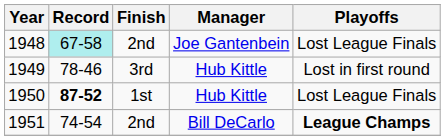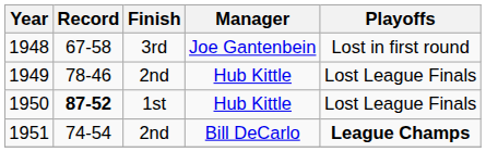 <table class="wikitable" style="text-align:center">
 <tr>
 <th>Year</th>
 <th>Record</th>
 <th>Finish</th>
 <th>Manager</th>
 <th>Playoffs</th>
 </tr>
 <tr>
 <td>1948</td>
-<td style="background: paleturquoise;">67-58</td>
-<td>2nd</td>
+<td>67-58</td>
+<td>3rd</td>
 <td><a href='#'>Joe Gantenbein</a></td>
-<td>Lost League Finals</td>
+<td>Lost in first round</td>
 </tr>
 <tr>
 <td>1949</td>
 <td>78-46</td>
-<td>3rd</td>
+<td>2nd</td>
 <td><a href='#'>Hub Kittle</a></td>
-<td>Lost in first round</td>
+<td>Lost League Finals</td>
 </tr>
 <tr>
 <td>1950</td>
 <td><strong>87-52</strong></td>
 <td>1st</td>
 <td><a href='#'>Hub Kittle</a></td>
 <td>Lost League Finals</td>
 </tr>
 <tr>
 <td>1951</td>
 <td>74-54</td>
 <td>2nd</td>
 <td><a href='#'>Bill DeCarlo</a></td>
 <td><strong>League Champs</strong></td>
 </tr>
 <tr>
 </tr>
 </table>
